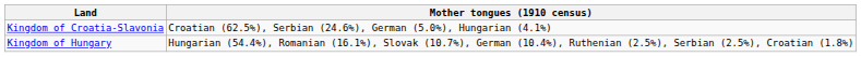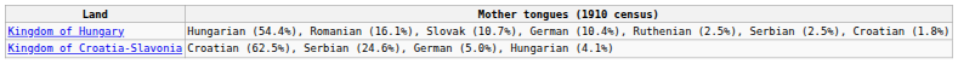 <table class="wikitable">
 <tr>
 <th>Land</th>
 <th>Mother tongues (1910 census)</th>
 </tr>
 <tr>
+<td><a href='#'>Kingdom of Hungary</a></td>
+<td>Hungarian (54.4%), Romanian (16.1%), Slovak (10.7%), German (10.4%), Ruthenian (2.5%), Serbian (2.5%), Croatian (1.8%)</td>
+</tr>
+<tr>
 <td><a href='#'>Kingdom of Croatia-Slavonia</a></td>
 <td>Croatian (62.5%), Serbian (24.6%), German (5.0%), Hungarian (4.1%)</td>
 </tr>
-<tr>
-<td><a href='#'>Kingdom of Hungary</a></td>
-<td>Hungarian (54.4%), Romanian (16.1%), Slovak (10.7%), German (10.4%), Ruthenian (2.5%), Serbian (2.5%), Croatian (1.8%)</td>
-</tr>
 </table>
